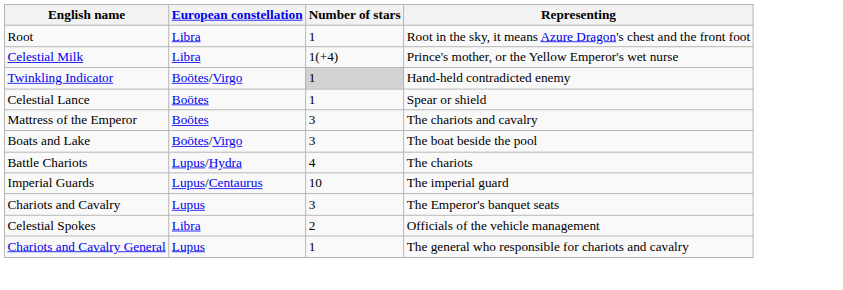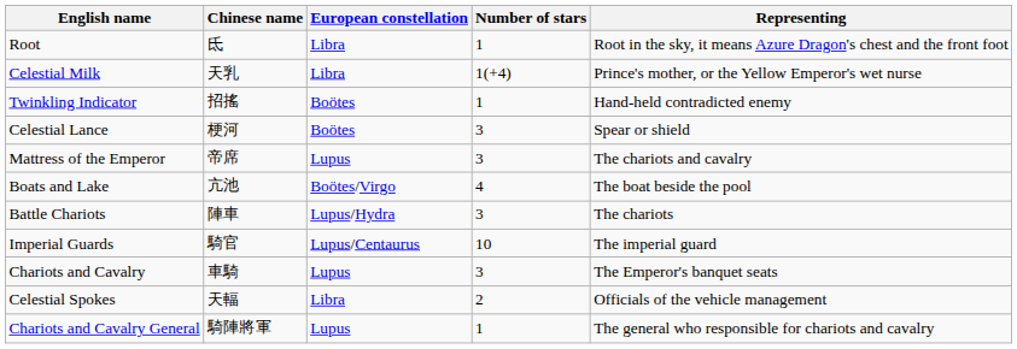 <table class="wikitable">
 <tr>
 <th>English name</th>
+<th>Chinese name</th>
 <th><a href='#'>European constellation</a></th>
 <th>Number of stars</th>
 <th>Representing</th>
 </tr>
 <tr>
 <td>Root</td>
+<td>氐</td>
 <td><a href='#'>Libra</a></td>
 <td>1</td>
 <td>Root in the sky, it means <a href='#'>Azure Dragon</a>'s chest and the front foot</td>
 </tr>
 <tr>
 <td><a href='#'>Celestial Milk</a></td>
+<td>天乳</td>
 <td><a href='#'>Libra</a></td>
 <td>1(+4)</td>
 <td>Prince's mother, or the Yellow Emperor's wet nurse</td>
 </tr>
 <tr>
 <td><a href='#'>Twinkling Indicator</a></td>
-<td><a href='#'>Boötes</a>/<a href='#'>Virgo</a></td>
-<td style="background: lightgrey;">1</td>
+<td>招搖</td>
+<td><a href='#'>Boötes</a></td>
+<td>1</td>
 <td>Hand-held contradicted enemy</td>
 </tr>
 <tr>
 <td>Celestial Lance</td>
+<td>梗河</td>
 <td><a href='#'>Boötes</a></td>
-<td>1</td>
+<td>3</td>
 <td>Spear or shield</td>
 </tr>
 <tr>
 <td>Mattress of the Emperor</td>
-<td><a href='#'>Boötes</a></td>
+<td>帝席</td>
+<td><a href='#'>Lupus</a></td>
 <td>3</td>
 <td>The chariots and cavalry</td>
 </tr>
 <tr>
 <td>Boats and Lake</td>
+<td>亢池</td>
 <td><a href='#'>Boötes</a>/<a href='#'>Virgo</a></td>
-<td>3</td>
+<td>4</td>
 <td>The boat beside the pool</td>
 </tr>
 <tr>
 <td>Battle Chariots</td>
+<td>陣車</td>
 <td><a href='#'>Lupus</a>/<a href='#'>Hydra</a></td>
-<td>4</td>
+<td>3</td>
 <td>The chariots</td>
 </tr>
 <tr>
 <td>Imperial Guards</td>
+<td>騎官</td>
 <td><a href='#'>Lupus</a>/<a href='#'>Centaurus</a></td>
 <td>10</td>
 <td>The imperial guard</td>
 </tr>
 <tr>
 <td>Chariots and Cavalry</td>
+<td>車騎</td>
 <td><a href='#'>Lupus</a></td>
 <td>3</td>
 <td>The Emperor's banquet seats</td>
 </tr>
 <tr>
 <td>Celestial Spokes</td>
+<td>天輻</td>
 <td><a href='#'>Libra</a></td>
 <td>2</td>
 <td>Officials of the vehicle management</td>
 </tr>
 <tr>
 <td><a href='#'>Chariots and Cavalry General</a></td>
+<td>騎陣將軍</td>
 <td><a href='#'>Lupus</a></td>
 <td>1</td>
 <td>The general who responsible for chariots and cavalry</td>
 </tr>
 </table>
